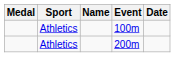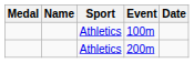 <table class="wikitable sortable" style="font-size:95%;">
 <tr>
 <th>Medal</th>
+<th>Name</th>
 <th>Sport</th>
-<th>Name</th>
 <th>Event</th>
 <th>Date</th>
 </tr>
 <tr>
 <td></td>
+<td></td>
 <td><a href='#'>Athletics</a></td>
-<td></td>
 <td><a href='#'>100m</a></td>
 <td></td>
 </tr>
 <tr>
 <td></td>
+<td></td>
 <td><a href='#'>Athletics</a></td>
-<td></td>
 <td><a href='#'>200m</a></td>
 <td></td>
 </tr>
 </table>
